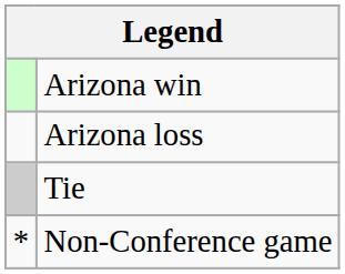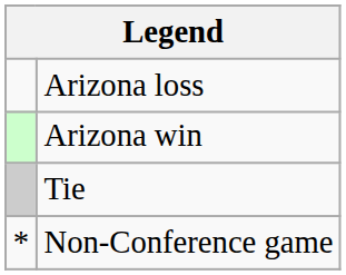 <table class="wikitable" style="font-size:90%">
 <tr>
 <th colspan=2>Legend</th>
 </tr>
 <tr>
+<td style="background:#ffbbb;"> </td>
+<td>Arizona loss</td>
+</tr>
+<tr>
 <td style="background:#ccffcc;"> </td>
 <td>Arizona win</td>
-</tr>
-<tr>
-<td style="background:#ffbbb;"> </td>
-<td>Arizona loss</td>
 </tr>
 <tr>
 <td style="background:#cccccc;"> </td>
 <td>Tie</td>
 </tr>
 <tr>
 <td>*</td>
 <td>Non-Conference game</td>
 </tr>
 </table>
